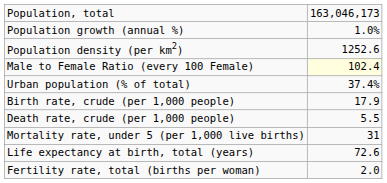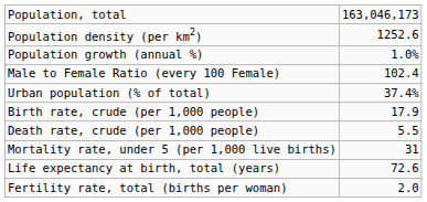 <table class="wikitable">
 <tr>
 <td>Population, total</td>
 <td style="text-align: right;">163,046,173</td>
 </tr>
 <tr>
+<td>Population density (per km<sup>2</sup>)</td>
+<td style="text-align: right;">1252.6</td>
+</tr>
+<tr>
 <td>Population growth (annual %)</td>
 <td style="text-align: right;">1.0%</td>
 </tr>
 <tr>
-<td>Population density (per km<sup>2</sup>)</td>
-<td style="text-align: right;">1252.6</td>
-</tr>
-<tr>
 <td>Male to Female Ratio (every 100 Female)</td>
-<td style="background: lightyellow; text-align: right;">102.4</td>
+<td style="text-align: right;">102.4</td>
 </tr>
 <tr>
 <td>Urban population (% of total)</td>
 <td style="text-align: right;">37.4%</td>
 </tr>
 <tr>
 <td>Birth rate, crude (per 1,000 people)</td>
 <td style="text-align: right;">17.9</td>
 </tr>
 <tr>
 <td>Death rate, crude (per 1,000 people)</td>
 <td style="text-align: right;">5.5</td>
 </tr>
 <tr>
 <td>Mortality rate, under 5 (per 1,000 live births)</td>
 <td style="text-align: right;">31</td>
 </tr>
 <tr>
 <td>Life expectancy at birth, total (years)</td>
 <td style="text-align: right;">72.6</td>
 </tr>
 <tr>
 <td>Fertility rate, total (births per woman)</td>
 <td style="text-align: right;">2.0</td>
 </tr>
 </table>
